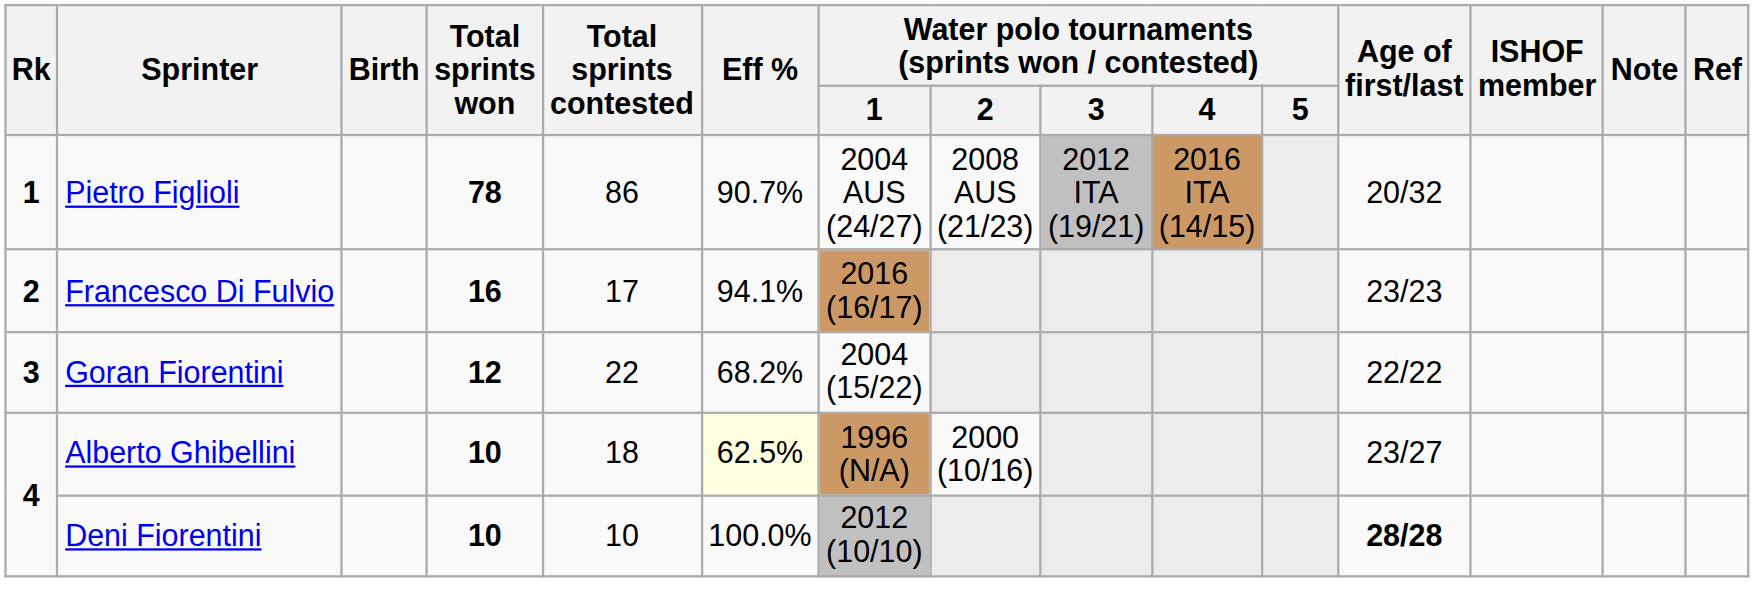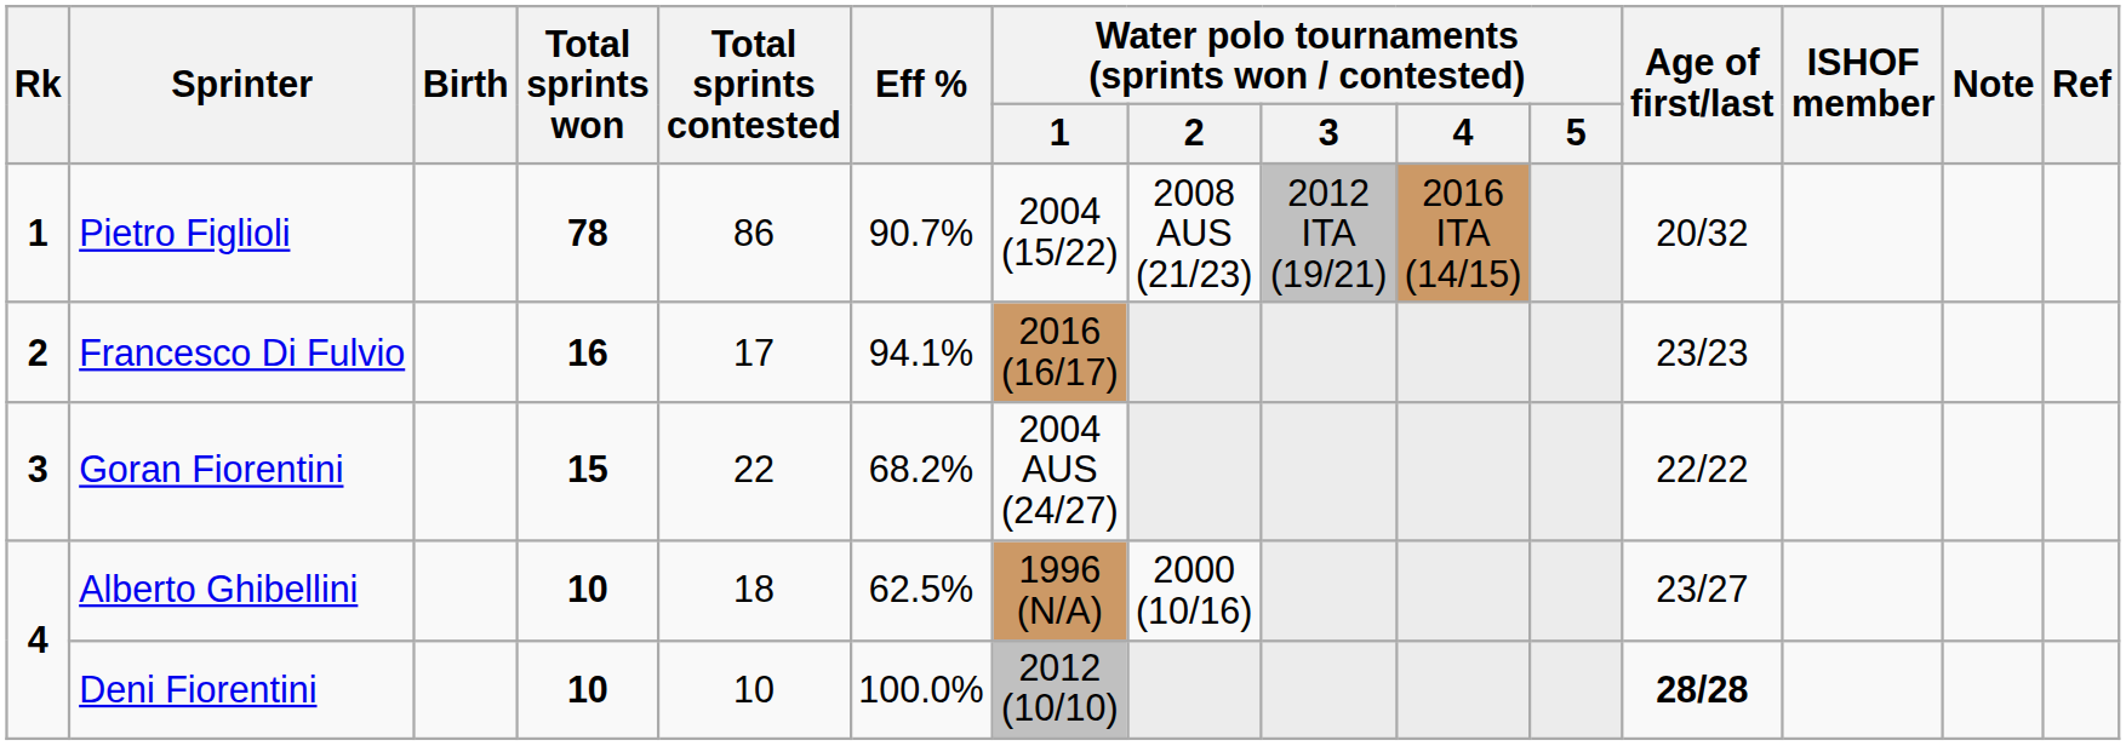 <table class="wikitable sortable" style="text-align: center; font-size: 85%; margin-left: 1em;">
 <tr>
 <th rowspan="2">Rk</th>
 <th rowspan="2">Sprinter</th>
 <th rowspan="2">Birth</th>
 <th rowspan="2">Total<br>sprints<br>won</th>
 <th rowspan="2">Total<br>sprints<br>contested</th>
 <th rowspan="2">Eff %</th>
 <th colspan="5">Water polo tournaments<br>(sprints won / contested)</th>
 <th rowspan="2">Age of<br>first/last</th>
 <th rowspan="2">ISHOF<br>member</th>
 <th rowspan="2">Note</th>
 <th rowspan="2" class="unsortable">Ref</th>
 </tr>
 <tr>
 <th>1</th>
 <th style="width: 2em;" class="unsortable">2</th>
 <th style="width: 2em;" class="unsortable">3</th>
 <th style="width: 2em;" class="unsortable">4</th>
 <th style="width: 2em;" class="unsortable">5</th>
 </tr>
 <tr>
 <td><strong>1</strong></td>
 <td style="text-align: left;" data-sort-value="Figlioli, Pietro"><a href='#'>Pietro Figlioli</a></td>
 <td></td>
 <td><strong>78</strong></td>
 <td>86</td>
 <td>90.7%</td>
-<td>2004<br>AUS<br>(24/27)</td>
+<td>2004<br>(15/22)</td>
 <td>2008<br>AUS<br>(21/23)</td>
 <td style="background-color: silver;">2012<br>ITA<br>(19/21)</td>
 <td style="background-color: #cc9966;">2016<br>ITA<br>(14/15)</td>
 <td style="background-color: #ececec;"></td>
 <td>20/32</td>
 <td></td>
 <td style="text-align: left;"></td>
 <td></td>
 </tr>
 <tr>
 <td><strong>2</strong></td>
 <td style="text-align: left;" data-sort-value="Di Fulvio, Francesco"><a href='#'>Francesco Di Fulvio</a></td>
 <td></td>
 <td><strong>16</strong></td>
 <td>17</td>
 <td>94.1%</td>
 <td style="background-color: #cc9966;">2016<br>(16/17)</td>
 <td style="background-color: #ececec;"></td>
 <td style="background-color: #ececec;"></td>
 <td style="background-color: #ececec;"></td>
 <td style="background-color: #ececec;"></td>
 <td>23/23</td>
 <td></td>
 <td style="text-align: left;"></td>
 <td></td>
 </tr>
 <tr>
 <td><strong>3</strong></td>
 <td style="text-align: left;" data-sort-value="Fiorentini, Goran"><a href='#'>Goran Fiorentini</a></td>
 <td></td>
-<td><strong>12</strong></td>
+<td><strong>15</strong></td>
 <td>22</td>
 <td>68.2%</td>
-<td>2004<br>(15/22)</td>
+<td>2004<br>AUS<br>(24/27)</td>
 <td style="background-color: #ececec;"></td>
 <td style="background-color: #ececec;"></td>
 <td style="background-color: #ececec;"></td>
 <td style="background-color: #ececec;"></td>
 <td>22/22</td>
 <td></td>
 <td style="text-align: left;"></td>
 <td></td>
 </tr>
 <tr>
 <td rowspan="2"><strong>4</strong></td>
 <td style="text-align: left;" data-sort-value="Ghibellini, Alberto"><a href='#'>Alberto Ghibellini</a></td>
 <td></td>
 <td><strong>10</strong></td>
 <td>18</td>
-<td style="background: lightyellow;">62.5%</td>
+<td>62.5%</td>
 <td style="background-color: #cc9966;">1996<br>(N/A)</td>
 <td>2000<br>(10/16)</td>
 <td style="background-color: #ececec;"></td>
 <td style="background-color: #ececec;"></td>
 <td style="background-color: #ececec;"></td>
 <td>23/27</td>
 <td></td>
 <td style="text-align: left;"></td>
 <td></td>
 </tr>
 <tr>
 <td style="text-align: left;" data-sort-value="Fiorentini, Deni"><a href='#'>Deni Fiorentini</a></td>
 <td></td>
 <td><strong>10</strong></td>
 <td>10</td>
 <td>100.0%</td>
 <td style="background-color: silver;">2012<br>(10/10)</td>
 <td style="background-color: #ececec;"></td>
 <td style="background-color: #ececec;"></td>
 <td style="background-color: #ececec;"></td>
 <td style="background-color: #ececec;"></td>
 <td><strong>28/28</strong></td>
 <td></td>
 <td style="text-align: left;"></td>
 <td></td>
 </tr>
 </table>
